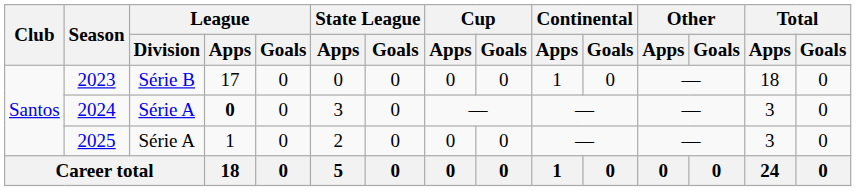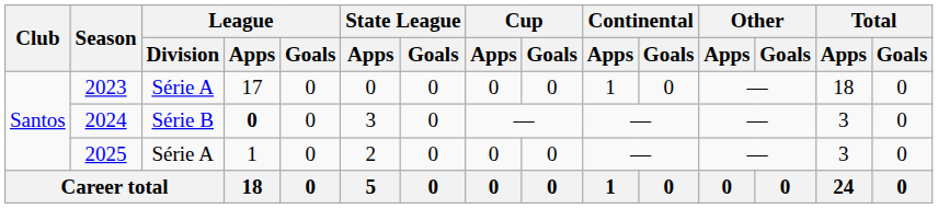 <table class="wikitable" style="text-align: center;">
 <tr>
 <th rowspan="2">Club</th>
 <th rowspan="2">Season</th>
 <th colspan="3">League</th>
 <th colspan="2">State League</th>
 <th colspan="2">Cup</th>
 <th colspan="2">Continental</th>
 <th colspan="2">Other</th>
 <th colspan="2">Total</th>
 </tr>
 <tr>
 <th>Division</th>
 <th>Apps</th>
 <th>Goals</th>
 <th>Apps</th>
 <th>Goals</th>
 <th>Apps</th>
 <th>Goals</th>
 <th>Apps</th>
 <th>Goals</th>
 <th>Apps</th>
 <th>Goals</th>
 <th>Apps</th>
 <th>Goals</th>
 </tr>
 <tr>
 <td rowspan="3"><a href='#'>Santos</a></td>
 <td><a href='#'>2023</a></td>
-<td><a href='#'>Série B</a></td>
+<td><a href='#'>Série A</a></td>
 <td>17</td>
 <td>0</td>
 <td>0</td>
 <td>0</td>
 <td>0</td>
 <td>0</td>
 <td>1</td>
 <td>0</td>
 <td colspan="2">—</td>
 <td>18</td>
 <td>0</td>
 </tr>
 <tr>
 <td><a href='#'>2024</a></td>
-<td><a href='#'>Série A</a></td>
+<td><a href='#'>Série B</a></td>
 <td><strong>0</strong></td>
 <td>0</td>
 <td>3</td>
 <td>0</td>
 <td colspan="2">—</td>
 <td colspan="2">—</td>
 <td colspan="2">—</td>
 <td>3</td>
 <td>0</td>
 </tr>
 <tr>
 <td><a href='#'>2025</a></td>
 <td>Série A</td>
 <td>1</td>
 <td>0</td>
 <td>2</td>
 <td>0</td>
 <td>0</td>
 <td>0</td>
 <td colspan="2">—</td>
 <td colspan="2">—</td>
 <td>3</td>
 <td>0</td>
 </tr>
 <tr>
 <th colspan="3"><strong>Career total</strong></th>
 <th>18</th>
 <th>0</th>
 <th>5</th>
 <th>0</th>
 <th>0</th>
 <th>0</th>
 <th>1</th>
 <th>0</th>
 <th>0</th>
 <th>0</th>
 <th>24</th>
 <th>0</th>
 </tr>
 </table>
